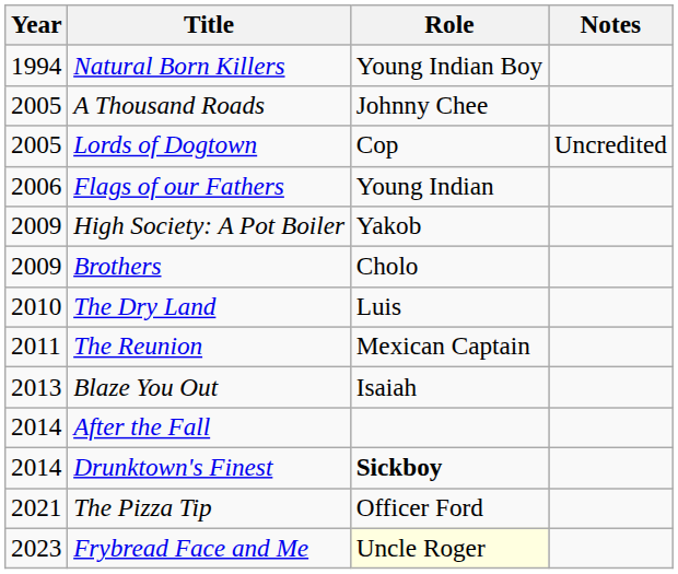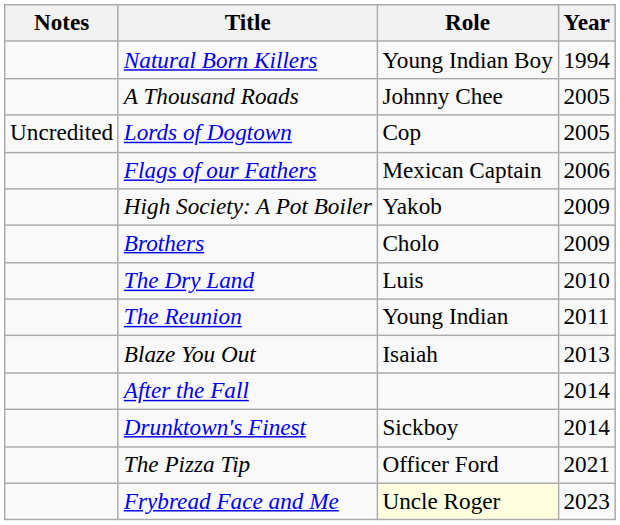 <table class = "wikitable sortable">
 <tr>
-<th>Year</th>
+<th>Notes</th>
 <th>Title</th>
 <th>Role</th>
-<th>Notes</th>
+<th>Year</th>
 </tr>
 <tr>
-<td>1994</td>
+<td></td>
 <td><em><a href='#'>Natural Born Killers</a></em></td>
 <td>Young Indian Boy</td>
-<td></td>
+<td>1994</td>
 </tr>
 <tr>
-<td>2005</td>
+<td></td>
 <td><em>A Thousand Roads</em></td>
 <td>Johnny Chee</td>
-<td></td>
+<td>2005</td>
 </tr>
 <tr>
-<td>2005</td>
+<td>Uncredited</td>
 <td><em><a href='#'>Lords of Dogtown</a></em></td>
 <td>Cop</td>
-<td>Uncredited</td>
+<td>2005</td>
 </tr>
 <tr>
+<td></td>
+<td><em><a href='#'>Flags of our Fathers</a></em></td>
+<td>Mexican Captain</td>
 <td>2006</td>
-<td><em><a href='#'>Flags of our Fathers</a></em></td>
-<td>Young Indian</td>
-<td></td>
 </tr>
 <tr>
-<td>2009</td>
+<td></td>
 <td><em>High Society: A Pot Boiler</em></td>
 <td>Yakob</td>
-<td></td>
+<td>2009</td>
 </tr>
 <tr>
-<td>2009</td>
+<td></td>
 <td><em><a href='#'>Brothers</a></em></td>
 <td>Cholo</td>
-<td></td>
+<td>2009</td>
 </tr>
 <tr>
-<td>2010</td>
+<td></td>
 <td><em><a href='#'>The Dry Land</a></em></td>
 <td>Luis</td>
-<td></td>
+<td>2010</td>
 </tr>
 <tr>
+<td></td>
+<td><em><a href='#'>The Reunion</a></em></td>
+<td>Young Indian</td>
 <td>2011</td>
-<td><em><a href='#'>The Reunion</a></em></td>
-<td>Mexican Captain</td>
-<td></td>
 </tr>
 <tr>
-<td>2013</td>
+<td></td>
 <td><em>Blaze You Out</em></td>
 <td>Isaiah</td>
-<td></td>
+<td>2013</td>
 </tr>
 <tr>
-<td>2014</td>
+<td></td>
 <td><em><a href='#'>After the Fall</a></em></td>
 <td></td>
-<td></td>
+<td>2014</td>
 </tr>
 <tr>
+<td></td>
+<td><em><a href='#'>Drunktown's Finest</a></em></td>
+<td>Sickboy</td>
 <td>2014</td>
-<td><em><a href='#'>Drunktown's Finest</a></em></td>
-<td><strong>Sickboy</strong></td>
-<td></td>
 </tr>
 <tr>
-<td>2021</td>
+<td></td>
 <td><em>The Pizza Tip</em></td>
 <td>Officer Ford</td>
-<td></td>
+<td>2021</td>
 </tr>
 <tr>
-<td>2023</td>
+<td></td>
 <td><em><a href='#'>Frybread Face and Me</a></em></td>
 <td style="background: lightyellow;">Uncle Roger</td>
-<td></td>
+<td>2023</td>
 </tr>
 </table>
